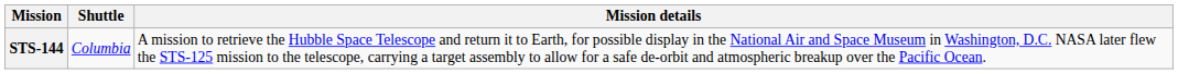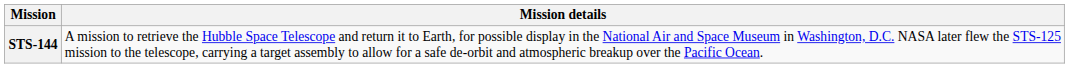 <table class="sortable wikitable sticky-header">
 <tr>
 <th scope="col" width="60">Mission</th>
-<th scope="col">Shuttle</th>
 <th scope="col" class="unsortable">Mission details</th>
 </tr>
 <tr>
 <th scope="row">STS-144</th>
-<td><em><a href='#'>Columbia</a></em></td>
 <td>A mission to retrieve the <a href='#'>Hubble Space Telescope</a> and return it to Earth, for possible display in the <a href='#'>National Air and Space Museum</a> in <a href='#'>Washington, D.C.</a> NASA later flew the <a href='#'>STS-125</a> mission to the telescope, carrying a target assembly to allow for a safe de-orbit and atmospheric breakup over the <a href='#'>Pacific Ocean</a>.</td>
 </tr>
 </table>
